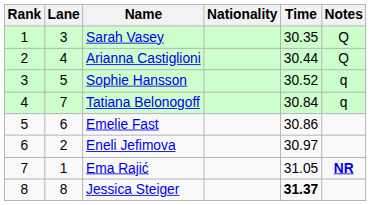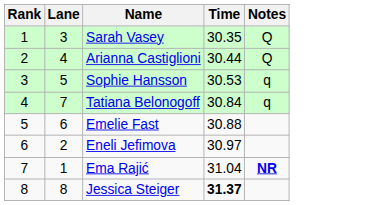 <table class="wikitable sortable" style="text-align:center">
 <tr>
 <th>Rank</th>
 <th>Lane</th>
 <th>Name</th>
-<th>Nationality</th>
 <th>Time</th>
 <th>Notes</th>
 </tr>
 <tr bgcolor=ccffcc>
 <td>1</td>
 <td>3</td>
 <td align=left><a href='#'>Sarah Vasey</a></td>
-<td align=left></td>
 <td>30.35</td>
 <td>Q</td>
 </tr>
 <tr bgcolor=ccffcc>
 <td>2</td>
 <td>4</td>
 <td align=left><a href='#'>Arianna Castiglioni</a></td>
-<td align=left></td>
 <td>30.44</td>
 <td>Q</td>
 </tr>
 <tr bgcolor=ccffcc>
 <td>3</td>
 <td>5</td>
 <td align=left><a href='#'>Sophie Hansson</a></td>
-<td align=left></td>
-<td>30.52</td>
+<td>30.53</td>
 <td>q</td>
 </tr>
 <tr bgcolor=ccffcc>
 <td>4</td>
 <td>7</td>
 <td align=left><a href='#'>Tatiana Belonogoff</a></td>
-<td align=left></td>
 <td>30.84</td>
 <td>q</td>
 </tr>
 <tr>
 <td>5</td>
 <td>6</td>
 <td align=left><a href='#'>Emelie Fast</a></td>
-<td align=left></td>
-<td>30.86</td>
+<td>30.88</td>
 <td></td>
 </tr>
 <tr>
 <td>6</td>
 <td>2</td>
 <td align=left><a href='#'>Eneli Jefimova</a></td>
-<td align=left></td>
 <td>30.97</td>
 <td></td>
 </tr>
 <tr>
 <td>7</td>
 <td>1</td>
 <td align=left><a href='#'>Ema Rajić</a></td>
-<td align=left></td>
-<td>31.05</td>
+<td>31.04</td>
 <td><strong><a href='#'>NR</a></strong></td>
 </tr>
 <tr>
 <td>8</td>
 <td>8</td>
 <td align=left><a href='#'>Jessica Steiger</a></td>
-<td align=left></td>
 <td><strong>31.37</strong></td>
 <td></td>
 </tr>
 </table>
